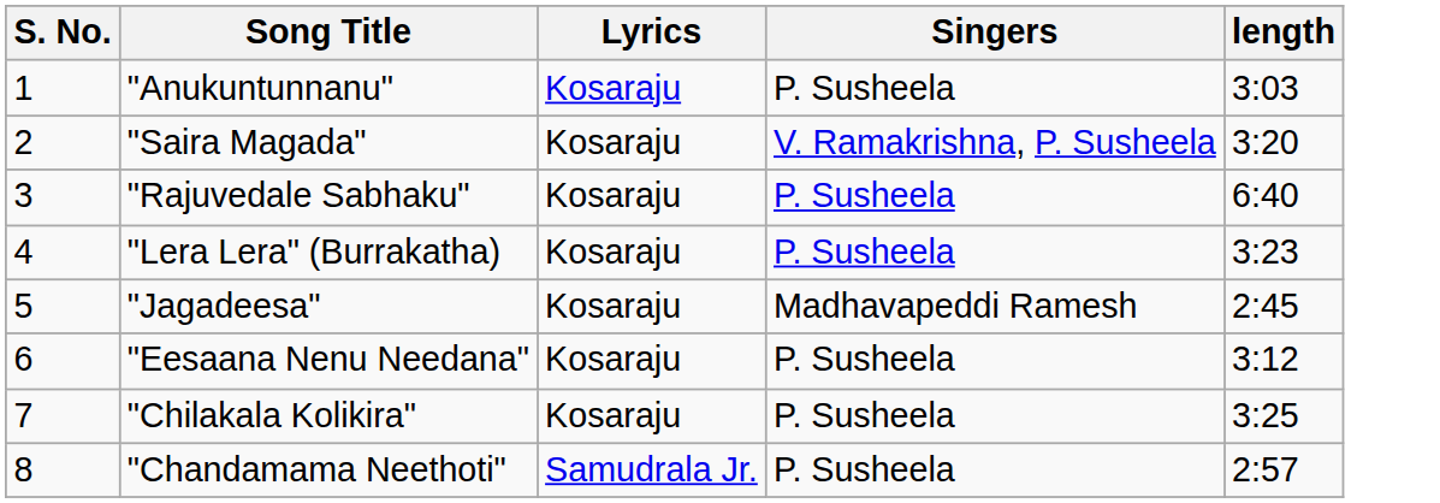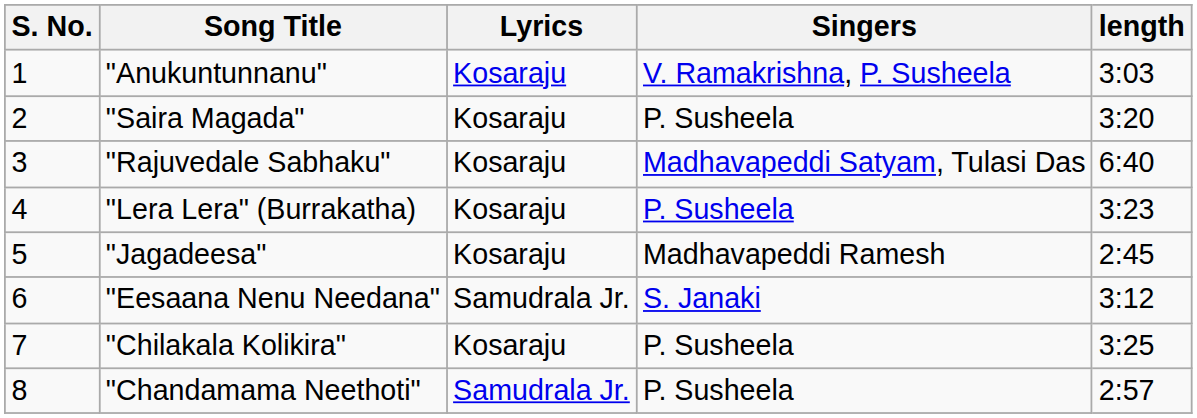 <table class="wikitable">
 <tr>
 <th>S. No.</th>
 <th>Song Title</th>
 <th>Lyrics</th>
 <th>Singers</th>
 <th>length</th>
 </tr>
 <tr>
 <td>1</td>
 <td>"Anukuntunnanu"</td>
 <td><a href='#'>Kosaraju</a></td>
-<td>P. Susheela</td>
+<td><a href='#'>V. Ramakrishna</a>, <a href='#'>P. Susheela</a></td>
 <td>3:03</td>
 </tr>
 <tr>
 <td>2</td>
 <td>"Saira Magada"</td>
 <td>Kosaraju</td>
-<td><a href='#'>V. Ramakrishna</a>, <a href='#'>P. Susheela</a></td>
+<td>P. Susheela</td>
 <td>3:20</td>
 </tr>
 <tr>
 <td>3</td>
 <td>"Rajuvedale Sabhaku"</td>
 <td>Kosaraju</td>
-<td><a href='#'>P. Susheela</a></td>
+<td><a href='#'>Madhavapeddi Satyam</a>, Tulasi Das</td>
 <td>6:40</td>
 </tr>
 <tr>
 <td>4</td>
 <td>"Lera Lera" (Burrakatha)</td>
 <td>Kosaraju</td>
 <td><a href='#'>P. Susheela</a></td>
 <td>3:23</td>
 </tr>
 <tr>
 <td>5</td>
 <td>"Jagadeesa"</td>
 <td>Kosaraju</td>
 <td>Madhavapeddi Ramesh</td>
 <td>2:45</td>
 </tr>
 <tr>
 <td>6</td>
 <td>"Eesaana Nenu Needana"</td>
-<td>Kosaraju</td>
-<td>P. Susheela</td>
+<td>Samudrala Jr.</td>
+<td><a href='#'>S. Janaki</a></td>
 <td>3:12</td>
 </tr>
 <tr>
 <td>7</td>
 <td>"Chilakala Kolikira"</td>
 <td>Kosaraju</td>
 <td>P. Susheela</td>
 <td>3:25</td>
 </tr>
 <tr>
 <td>8</td>
 <td>"Chandamama Neethoti"</td>
 <td><a href='#'>Samudrala Jr.</a></td>
 <td>P. Susheela</td>
 <td>2:57</td>
 </tr>
 </table>
